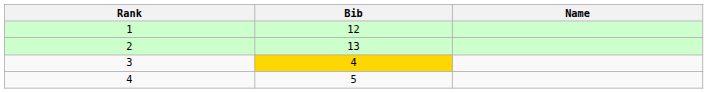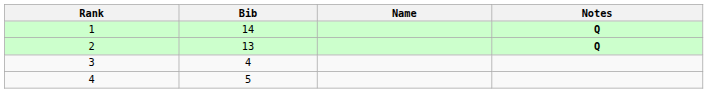 <table class="wikitable" style="text-align:center;" width=70%>
 <tr>
 <th>Rank</th>
 <th>Bib</th>
 <th>Name</th>
+<th>Notes</th>
 </tr>
 <tr bgcolor="#ccffcc">
 <td>1</td>
-<td>12</td>
+<td>14</td>
 <td align=left></td>
+<td><strong>Q</strong></td>
 </tr>
 <tr bgcolor="#ccffcc">
 <td>2</td>
 <td>13</td>
 <td align=left></td>
+<td><strong>Q</strong></td>
 </tr>
 <tr>
 <td>3</td>
-<td style="background: gold;">4</td>
+<td>4</td>
 <td align=left></td>
+<td></td>
 </tr>
 <tr>
 <td>4</td>
 <td>5</td>
 <td align=left></td>
+<td></td>
 </tr>
 </table>
